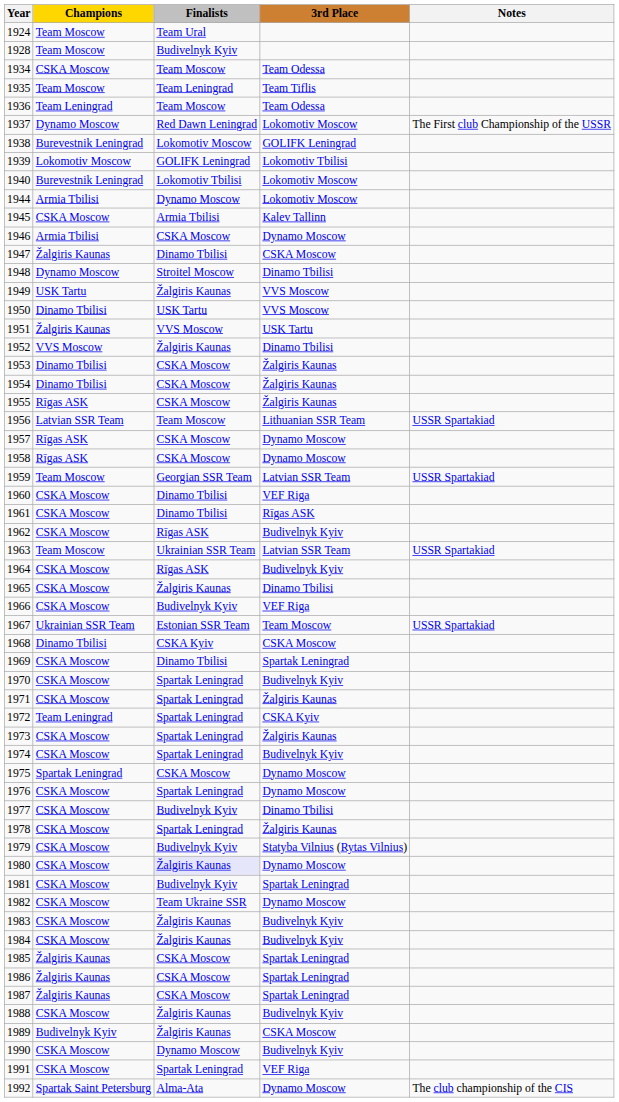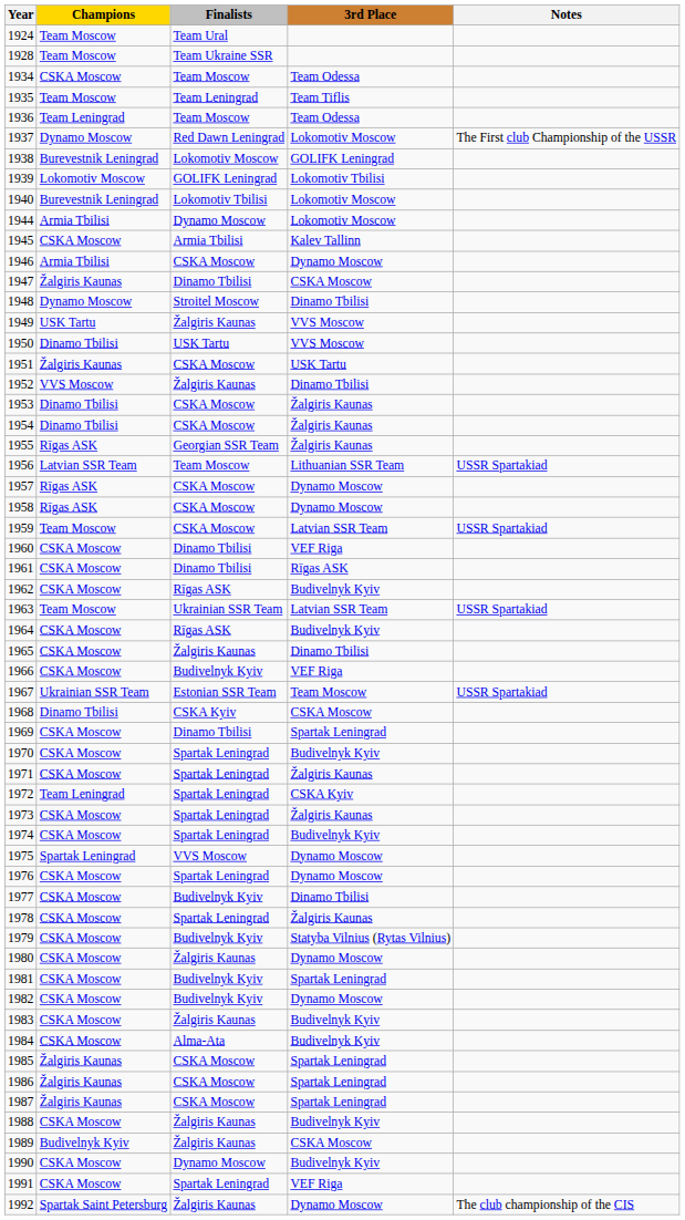 <table class="wikitable">
 <tr>
 <th>Year</th>
 <th style="background-color: #FFD700;"> Champions</th>
 <th style="background-color: #C0C0C0;"> Finalists</th>
 <th style="background-color: #CD7F32;"> 3rd Place</th>
 <th>Notes</th>
 </tr>
 <tr>
 <td>1924</td>
 <td><a href='#'>Team Moscow</a></td>
 <td><a href='#'>Team Ural</a></td>
 <td></td>
 <td></td>
 </tr>
 <tr>
 <td>1928</td>
 <td><a href='#'>Team Moscow</a></td>
-<td><a href='#'>Budivelnyk Kyiv</a></td>
+<td><a href='#'>Team Ukraine SSR</a></td>
 <td></td>
 <td></td>
 </tr>
 <tr>
 <td>1934</td>
 <td><a href='#'>CSKA Moscow</a></td>
 <td><a href='#'>Team Moscow</a></td>
 <td><a href='#'>Team Odessa</a></td>
 <td></td>
 </tr>
 <tr>
 <td>1935</td>
 <td><a href='#'>Team Moscow</a></td>
 <td><a href='#'>Team Leningrad</a></td>
 <td><a href='#'>Team Tiflis</a></td>
 <td></td>
 </tr>
 <tr>
 <td>1936</td>
 <td><a href='#'>Team Leningrad</a></td>
 <td><a href='#'>Team Moscow</a></td>
 <td><a href='#'>Team Odessa</a></td>
 <td></td>
 </tr>
 <tr>
 <td>1937</td>
 <td><a href='#'>Dynamo Moscow</a></td>
 <td><a href='#'>Red Dawn Leningrad</a></td>
 <td><a href='#'>Lokomotiv Moscow</a></td>
 <td>The First <a href='#'>club</a> Championship of the <a href='#'>USSR</a></td>
 </tr>
 <tr>
 <td>1938</td>
 <td><a href='#'>Burevestnik Leningrad</a></td>
 <td><a href='#'>Lokomotiv Moscow</a></td>
 <td><a href='#'>GOLIFK Leningrad</a></td>
 <td></td>
 </tr>
 <tr>
 <td>1939</td>
 <td><a href='#'>Lokomotiv Moscow</a></td>
 <td><a href='#'>GOLIFK Leningrad</a></td>
 <td><a href='#'>Lokomotiv Tbilisi</a></td>
 <td></td>
 </tr>
 <tr>
 <td>1940</td>
 <td><a href='#'>Burevestnik Leningrad</a></td>
 <td><a href='#'>Lokomotiv Tbilisi</a></td>
 <td><a href='#'>Lokomotiv Moscow</a></td>
 <td></td>
 </tr>
 <tr>
 <td>1944</td>
 <td><a href='#'>Armia Tbilisi</a></td>
 <td><a href='#'>Dynamo Moscow</a></td>
 <td><a href='#'>Lokomotiv Moscow</a></td>
 <td></td>
 </tr>
 <tr>
 <td>1945</td>
 <td><a href='#'>CSKA Moscow</a></td>
 <td><a href='#'>Armia Tbilisi</a></td>
 <td><a href='#'>Kalev Tallinn</a></td>
 <td></td>
 </tr>
 <tr>
 <td>1946</td>
 <td><a href='#'>Armia Tbilisi</a></td>
 <td><a href='#'>CSKA Moscow</a></td>
 <td><a href='#'>Dynamo Moscow</a></td>
 <td></td>
 </tr>
 <tr>
 <td>1947</td>
 <td><a href='#'>Žalgiris Kaunas</a></td>
 <td><a href='#'>Dinamo Tbilisi</a></td>
 <td><a href='#'>CSKA Moscow</a></td>
 <td></td>
 </tr>
 <tr>
 <td>1948</td>
 <td><a href='#'>Dynamo Moscow</a></td>
 <td><a href='#'>Stroitel Moscow</a></td>
 <td><a href='#'>Dinamo Tbilisi</a></td>
 <td></td>
 </tr>
 <tr>
 <td>1949</td>
 <td><a href='#'>USK Tartu</a></td>
 <td><a href='#'>Žalgiris Kaunas</a></td>
 <td><a href='#'>VVS Moscow</a></td>
 <td></td>
 </tr>
 <tr>
 <td>1950</td>
 <td><a href='#'>Dinamo Tbilisi</a></td>
 <td><a href='#'>USK Tartu</a></td>
 <td><a href='#'>VVS Moscow</a></td>
 <td></td>
 </tr>
 <tr>
 <td>1951</td>
 <td><a href='#'>Žalgiris Kaunas</a></td>
-<td><a href='#'>VVS Moscow</a></td>
+<td><a href='#'>CSKA Moscow</a></td>
 <td><a href='#'>USK Tartu</a></td>
 <td></td>
 </tr>
 <tr>
 <td>1952</td>
 <td><a href='#'>VVS Moscow</a></td>
 <td><a href='#'>Žalgiris Kaunas</a></td>
 <td><a href='#'>Dinamo Tbilisi</a></td>
 <td></td>
 </tr>
 <tr>
 <td>1953</td>
 <td><a href='#'>Dinamo Tbilisi</a></td>
 <td><a href='#'>CSKA Moscow</a></td>
 <td><a href='#'>Žalgiris Kaunas</a></td>
 <td></td>
 </tr>
 <tr>
 <td>1954</td>
 <td><a href='#'>Dinamo Tbilisi</a></td>
 <td><a href='#'>CSKA Moscow</a></td>
 <td><a href='#'>Žalgiris Kaunas</a></td>
 <td></td>
 </tr>
 <tr>
 <td>1955</td>
 <td><a href='#'>Rīgas ASK</a></td>
-<td><a href='#'>CSKA Moscow</a></td>
+<td><a href='#'>Georgian SSR Team</a></td>
 <td><a href='#'>Žalgiris Kaunas</a></td>
 <td></td>
 </tr>
 <tr>
 <td>1956</td>
 <td><a href='#'>Latvian SSR Team</a></td>
 <td><a href='#'>Team Moscow</a></td>
 <td><a href='#'>Lithuanian SSR Team</a></td>
 <td><a href='#'>USSR Spartakiad</a></td>
 </tr>
 <tr>
 <td>1957</td>
 <td><a href='#'>Rīgas ASK</a></td>
 <td><a href='#'>CSKA Moscow</a></td>
 <td><a href='#'>Dynamo Moscow</a></td>
 <td></td>
 </tr>
 <tr>
 <td>1958</td>
 <td><a href='#'>Rīgas ASK</a></td>
 <td><a href='#'>CSKA Moscow</a></td>
 <td><a href='#'>Dynamo Moscow</a></td>
 <td></td>
 </tr>
 <tr>
 <td>1959</td>
 <td><a href='#'>Team Moscow</a></td>
-<td><a href='#'>Georgian SSR Team</a></td>
+<td><a href='#'>CSKA Moscow</a></td>
 <td><a href='#'>Latvian SSR Team</a></td>
 <td><a href='#'>USSR Spartakiad</a></td>
 </tr>
 <tr>
 <td>1960</td>
 <td><a href='#'>CSKA Moscow</a></td>
 <td><a href='#'>Dinamo Tbilisi</a></td>
 <td><a href='#'>VEF Riga</a></td>
 <td></td>
 </tr>
 <tr>
 <td>1961</td>
 <td><a href='#'>CSKA Moscow</a></td>
 <td><a href='#'>Dinamo Tbilisi</a></td>
 <td><a href='#'>Rīgas ASK</a></td>
 <td></td>
 </tr>
 <tr>
 <td>1962</td>
 <td><a href='#'>CSKA Moscow</a></td>
 <td><a href='#'>Rīgas ASK</a></td>
 <td><a href='#'>Budivelnyk Kyiv</a></td>
 <td></td>
 </tr>
 <tr>
 <td>1963</td>
 <td><a href='#'>Team Moscow</a></td>
 <td><a href='#'>Ukrainian SSR Team</a></td>
 <td><a href='#'>Latvian SSR Team</a></td>
 <td><a href='#'>USSR Spartakiad</a></td>
 </tr>
 <tr>
 <td>1964</td>
 <td><a href='#'>CSKA Moscow</a></td>
 <td><a href='#'>Rīgas ASK</a></td>
 <td><a href='#'>Budivelnyk Kyiv</a></td>
 <td></td>
 </tr>
 <tr>
 <td>1965</td>
 <td><a href='#'>CSKA Moscow</a></td>
 <td><a href='#'>Žalgiris Kaunas</a></td>
 <td><a href='#'>Dinamo Tbilisi</a></td>
 <td></td>
 </tr>
 <tr>
 <td>1966</td>
 <td><a href='#'>CSKA Moscow</a></td>
 <td><a href='#'>Budivelnyk Kyiv</a></td>
 <td><a href='#'>VEF Riga</a></td>
 <td></td>
 </tr>
 <tr>
 <td>1967</td>
 <td><a href='#'>Ukrainian SSR Team</a></td>
 <td><a href='#'>Estonian SSR Team</a></td>
 <td><a href='#'>Team Moscow</a></td>
 <td><a href='#'>USSR Spartakiad</a></td>
 </tr>
 <tr>
 <td>1968</td>
 <td><a href='#'>Dinamo Tbilisi</a></td>
 <td><a href='#'>CSKA Kyiv</a></td>
 <td><a href='#'>CSKA Moscow</a></td>
 <td></td>
 </tr>
 <tr>
 <td>1969</td>
 <td><a href='#'>CSKA Moscow</a></td>
 <td><a href='#'>Dinamo Tbilisi</a></td>
 <td><a href='#'>Spartak Leningrad</a></td>
 <td></td>
 </tr>
 <tr>
 <td>1970</td>
 <td><a href='#'>CSKA Moscow</a></td>
 <td><a href='#'>Spartak Leningrad</a></td>
 <td><a href='#'>Budivelnyk Kyiv</a></td>
 <td></td>
 </tr>
 <tr>
 <td>1971</td>
 <td><a href='#'>CSKA Moscow</a></td>
 <td><a href='#'>Spartak Leningrad</a></td>
 <td><a href='#'>Žalgiris Kaunas</a></td>
 <td></td>
 </tr>
 <tr>
 <td>1972</td>
 <td><a href='#'>Team Leningrad</a></td>
 <td><a href='#'>Spartak Leningrad</a></td>
 <td><a href='#'>CSKA Kyiv</a></td>
 <td></td>
 </tr>
 <tr>
 <td>1973</td>
 <td><a href='#'>CSKA Moscow</a></td>
 <td><a href='#'>Spartak Leningrad</a></td>
 <td><a href='#'>Žalgiris Kaunas</a></td>
 <td></td>
 </tr>
 <tr>
 <td>1974</td>
 <td><a href='#'>CSKA Moscow</a></td>
 <td><a href='#'>Spartak Leningrad</a></td>
 <td><a href='#'>Budivelnyk Kyiv</a></td>
 <td></td>
 </tr>
 <tr>
 <td>1975</td>
 <td><a href='#'>Spartak Leningrad</a></td>
-<td><a href='#'>CSKA Moscow</a></td>
+<td><a href='#'>VVS Moscow</a></td>
 <td><a href='#'>Dynamo Moscow</a></td>
 <td></td>
 </tr>
 <tr>
 <td>1976</td>
 <td><a href='#'>CSKA Moscow</a></td>
 <td><a href='#'>Spartak Leningrad</a></td>
 <td><a href='#'>Dynamo Moscow</a></td>
 <td></td>
 </tr>
 <tr>
 <td>1977</td>
 <td><a href='#'>CSKA Moscow</a></td>
 <td><a href='#'>Budivelnyk Kyiv</a></td>
 <td><a href='#'>Dinamo Tbilisi</a></td>
 <td></td>
 </tr>
 <tr>
 <td>1978</td>
 <td><a href='#'>CSKA Moscow</a></td>
 <td><a href='#'>Spartak Leningrad</a></td>
 <td><a href='#'>Žalgiris Kaunas</a></td>
 <td></td>
 </tr>
 <tr>
 <td>1979</td>
 <td><a href='#'>CSKA Moscow</a></td>
 <td><a href='#'>Budivelnyk Kyiv</a></td>
 <td><a href='#'>Statyba Vilnius</a> (<a href='#'>Rytas Vilnius</a>)</td>
 <td></td>
 </tr>
 <tr>
 <td>1980</td>
 <td><a href='#'>CSKA Moscow</a></td>
-<td style="background: lavender;"><a href='#'>Žalgiris Kaunas</a></td>
+<td><a href='#'>Žalgiris Kaunas</a></td>
 <td><a href='#'>Dynamo Moscow</a></td>
 <td></td>
 </tr>
 <tr>
 <td>1981</td>
 <td><a href='#'>CSKA Moscow</a></td>
 <td><a href='#'>Budivelnyk Kyiv</a></td>
 <td><a href='#'>Spartak Leningrad</a></td>
 <td></td>
 </tr>
 <tr>
 <td>1982</td>
 <td><a href='#'>CSKA Moscow</a></td>
-<td><a href='#'>Team Ukraine SSR</a></td>
+<td><a href='#'>Budivelnyk Kyiv</a></td>
 <td><a href='#'>Dynamo Moscow</a></td>
 <td></td>
 </tr>
 <tr>
 <td>1983</td>
 <td><a href='#'>CSKA Moscow</a></td>
 <td><a href='#'>Žalgiris Kaunas</a></td>
 <td><a href='#'>Budivelnyk Kyiv</a></td>
 <td></td>
 </tr>
 <tr>
 <td>1984</td>
 <td><a href='#'>CSKA Moscow</a></td>
-<td><a href='#'>Žalgiris Kaunas</a></td>
+<td><a href='#'>Alma-Ata</a></td>
 <td><a href='#'>Budivelnyk Kyiv</a></td>
 <td></td>
 </tr>
 <tr>
 <td>1985</td>
 <td><a href='#'>Žalgiris Kaunas</a></td>
 <td><a href='#'>CSKA Moscow</a></td>
 <td><a href='#'>Spartak Leningrad</a></td>
 <td></td>
 </tr>
 <tr>
 <td>1986</td>
 <td><a href='#'>Žalgiris Kaunas</a></td>
 <td><a href='#'>CSKA Moscow</a></td>
 <td><a href='#'>Spartak Leningrad</a></td>
 <td></td>
 </tr>
 <tr>
 <td>1987</td>
 <td><a href='#'>Žalgiris Kaunas</a></td>
 <td><a href='#'>CSKA Moscow</a></td>
 <td><a href='#'>Spartak Leningrad</a></td>
 <td></td>
 </tr>
 <tr>
 <td>1988</td>
 <td><a href='#'>CSKA Moscow</a></td>
 <td><a href='#'>Žalgiris Kaunas</a></td>
 <td><a href='#'>Budivelnyk Kyiv</a></td>
 <td></td>
 </tr>
 <tr>
 <td>1989</td>
 <td><a href='#'>Budivelnyk Kyiv</a></td>
 <td><a href='#'>Žalgiris Kaunas</a></td>
 <td><a href='#'>CSKA Moscow</a></td>
 <td></td>
 </tr>
 <tr>
 <td>1990</td>
 <td><a href='#'>CSKA Moscow</a></td>
 <td><a href='#'>Dynamo Moscow</a></td>
 <td><a href='#'>Budivelnyk Kyiv</a></td>
 <td></td>
 </tr>
 <tr>
 <td>1991</td>
 <td><a href='#'>CSKA Moscow</a></td>
 <td><a href='#'>Spartak Leningrad</a></td>
 <td><a href='#'>VEF Riga</a></td>
 <td></td>
 </tr>
 <tr>
 <td>1992</td>
 <td><a href='#'>Spartak Saint Petersburg</a></td>
-<td><a href='#'>Alma-Ata</a></td>
+<td><a href='#'>Žalgiris Kaunas</a></td>
 <td><a href='#'>Dynamo Moscow</a></td>
 <td>The <a href='#'>club</a> championship of the <a href='#'>CIS</a></td>
 </tr>
 </table>
